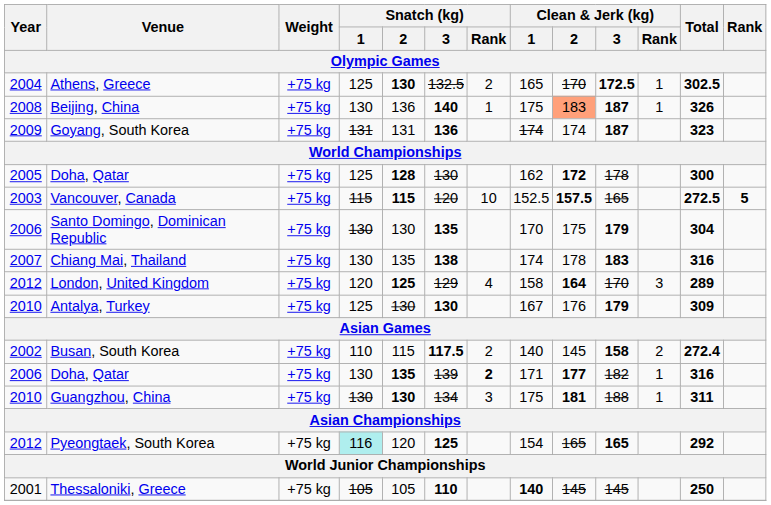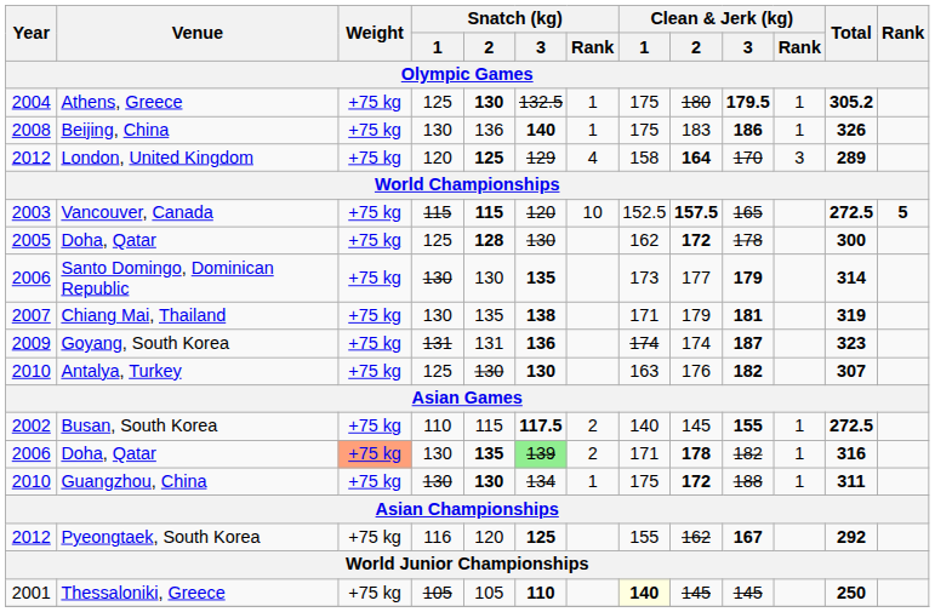 <table class = "wikitable" style="text-align:center;">
 <tr>
 <th rowspan=2 width=40>Year</th>
 <th rowspan=2 width=250>Venue</th>
 <th rowspan=2 width=60>Weight</th>
 <th colspan=4>Snatch (kg)</th>
 <th colspan=4>Clean & Jerk (kg)</th>
 <th rowspan=2 width=40>Total</th>
 <th rowspan=2 width=40>Rank</th>
 </tr>
 <tr>
 <th width=40>1</th>
 <th width=40>2</th>
 <th width=40>3</th>
 <th width=40>Rank</th>
 <th width=40>1</th>
 <th width=40>2</th>
 <th width=40>3</th>
 <th width=40>Rank</th>
 </tr>
 <tr>
 <th colspan=13><a href='#'>Olympic Games</a></th>
 </tr>
 <tr>
 <td><a href='#'>2004</a></td>
 <td align=left> <a href='#'>Athens</a>, <a href='#'>Greece</a></td>
 <td><a href='#'>+75 kg</a></td>
 <td>125</td>
 <td><strong>130</strong></td>
 <td><s>132.5</s></td>
-<td>2</td>
-<td>165</td>
-<td><s>170</s></td>
-<td><strong>172.5</strong></td>
 <td>1</td>
-<td><strong>302.5</strong></td>
+<td>175</td>
+<td><s>180</s></td>
+<td><strong>179.5</strong></td>
+<td>1</td>
+<td><strong>305.2</strong></td>
 <td><strong></strong></td>
 </tr>
 <tr>
 <td><a href='#'>2008</a></td>
 <td align=left> <a href='#'>Beijing</a>, <a href='#'>China</a></td>
 <td><a href='#'>+75 kg</a></td>
 <td>130</td>
 <td>136</td>
 <td><strong>140</strong></td>
 <td>1</td>
 <td>175</td>
-<td style="background: lightsalmon;">183</td>
-<td><strong>187</strong></td>
+<td>183</td>
+<td><strong>186</strong></td>
 <td>1</td>
 <td><strong>326</strong></td>
+<td><strong></strong></td>
+</tr>
+<tr>
+<td><a href='#'>2012</a></td>
+<td align=left> <a href='#'>London</a>, <a href='#'>United Kingdom</a></td>
+<td><a href='#'>+75 kg</a></td>
+<td>120</td>
+<td><strong>125</strong></td>
+<td><s>129</s></td>
+<td>4</td>
+<td>158</td>
+<td><strong>164</strong></td>
+<td><s>170</s></td>
+<td>3</td>
+<td><strong>289</strong></td>
+<td><strong></strong></td>
+</tr>
+<tr>
+<th colspan=13><a href='#'>World Championships</a></th>
+</tr>
+<tr>
+<td><a href='#'>2003</a></td>
+<td align=left> <a href='#'>Vancouver</a>, <a href='#'>Canada</a></td>
+<td><a href='#'>+75 kg</a></td>
+<td><s>115</s></td>
+<td><strong>115</strong></td>
+<td><s>120</s></td>
+<td>10</td>
+<td>152.5</td>
+<td><strong>157.5</strong></td>
+<td><s>165</s></td>
+<td><strong></strong></td>
+<td><strong>272.5</strong></td>
+<td><strong>5</strong></td>
+</tr>
+<tr>
+<td><a href='#'>2005</a></td>
+<td align=left> <a href='#'>Doha</a>, <a href='#'>Qatar</a></td>
+<td><a href='#'>+75 kg</a></td>
+<td>125</td>
+<td><strong>128</strong></td>
+<td><s>130</s></td>
+<td><strong></strong></td>
+<td>162</td>
+<td><strong>172</strong></td>
+<td><s>178</s></td>
+<td><strong></strong></td>
+<td><strong>300</strong></td>
+<td><strong></strong></td>
+</tr>
+<tr>
+<td><a href='#'>2006</a></td>
+<td align=left> <a href='#'>Santo Domingo</a>, <a href='#'>Dominican Republic</a></td>
+<td><a href='#'>+75 kg</a></td>
+<td><s>130</s></td>
+<td>130</td>
+<td><strong>135</strong></td>
+<td><strong></strong></td>
+<td>173</td>
+<td>177</td>
+<td><strong>179</strong></td>
+<td><strong></strong></td>
+<td><strong>314</strong></td>
+<td><strong></strong></td>
+</tr>
+<tr>
+<td><a href='#'>2007</a></td>
+<td align=left> <a href='#'>Chiang Mai</a>, <a href='#'>Thailand</a></td>
+<td><a href='#'>+75 kg</a></td>
+<td>130</td>
+<td>135</td>
+<td><strong>138</strong></td>
+<td><strong></strong></td>
+<td>171</td>
+<td>179</td>
+<td><strong>181</strong></td>
+<td><strong></strong></td>
+<td><strong>319</strong></td>
 <td><strong></strong></td>
 </tr>
 <tr>
 <td><a href='#'>2009</a></td>
 <td align=left> <a href='#'>Goyang</a>, South Korea</td>
 <td><a href='#'>+75 kg</a></td>
 <td><s>131</s></td>
 <td>131</td>
 <td><strong>136</strong></td>
 <td><strong></strong></td>
 <td><s>174</s></td>
 <td>174</td>
 <td><strong>187</strong></td>
 <td><strong></strong></td>
 <td><strong>323</strong></td>
 <td><strong></strong></td>
 </tr>
 <tr>
-<th colspan=13><a href='#'>World Championships</a></th>
-</tr>
-<tr>
-<td><a href='#'>2005</a></td>
-<td align=left> <a href='#'>Doha</a>, <a href='#'>Qatar</a></td>
-<td><a href='#'>+75 kg</a></td>
-<td>125</td>
-<td><strong>128</strong></td>
-<td><s>130</s></td>
-<td><strong></strong></td>
-<td>162</td>
-<td><strong>172</strong></td>
-<td><s>178</s></td>
-<td><strong></strong></td>
-<td><strong>300</strong></td>
-<td><strong></strong></td>
-</tr>
-<tr>
-<td><a href='#'>2003</a></td>
-<td align=left> <a href='#'>Vancouver</a>, <a href='#'>Canada</a></td>
-<td><a href='#'>+75 kg</a></td>
-<td><s>115</s></td>
-<td><strong>115</strong></td>
-<td><s>120</s></td>
-<td>10</td>
-<td>152.5</td>
-<td><strong>157.5</strong></td>
-<td><s>165</s></td>
-<td><strong></strong></td>
-<td><strong>272.5</strong></td>
-<td><strong>5</strong></td>
-</tr>
-<tr>
-<td><a href='#'>2006</a></td>
-<td align=left> <a href='#'>Santo Domingo</a>, <a href='#'>Dominican Republic</a></td>
-<td><a href='#'>+75 kg</a></td>
-<td><s>130</s></td>
-<td>130</td>
-<td><strong>135</strong></td>
-<td><strong></strong></td>
-<td>170</td>
-<td>175</td>
-<td><strong>179</strong></td>
-<td><strong></strong></td>
-<td><strong>304</strong></td>
-<td><strong></strong></td>
-</tr>
-<tr>
-<td><a href='#'>2007</a></td>
-<td align=left> <a href='#'>Chiang Mai</a>, <a href='#'>Thailand</a></td>
-<td><a href='#'>+75 kg</a></td>
-<td>130</td>
-<td>135</td>
-<td><strong>138</strong></td>
-<td><strong></strong></td>
-<td>174</td>
-<td>178</td>
-<td><strong>183</strong></td>
-<td><strong></strong></td>
-<td><strong>316</strong></td>
-<td><strong></strong></td>
-</tr>
-<tr>
-<td><a href='#'>2012</a></td>
-<td align=left> <a href='#'>London</a>, <a href='#'>United Kingdom</a></td>
-<td><a href='#'>+75 kg</a></td>
-<td>120</td>
-<td><strong>125</strong></td>
-<td><s>129</s></td>
-<td>4</td>
-<td>158</td>
-<td><strong>164</strong></td>
-<td><s>170</s></td>
-<td>3</td>
-<td><strong>289</strong></td>
-<td><strong></strong></td>
-</tr>
-<tr>
 <td><a href='#'>2010</a></td>
 <td align=left> <a href='#'>Antalya</a>, <a href='#'>Turkey</a></td>
 <td><a href='#'>+75 kg</a></td>
 <td>125</td>
 <td><s>130</s></td>
 <td><strong>130</strong></td>
 <td><strong></strong></td>
-<td>167</td>
+<td>163</td>
 <td>176</td>
-<td><strong>179</strong></td>
+<td><strong>182</strong></td>
 <td><strong></strong></td>
-<td><strong>309</strong></td>
+<td><strong>307</strong></td>
 <td><strong></strong></td>
 </tr>
 <tr>
 <th colspan=13><a href='#'>Asian Games</a></th>
 </tr>
 <tr>
 <td><a href='#'>2002</a></td>
 <td align=left> <a href='#'>Busan</a>, South Korea</td>
 <td><a href='#'>+75 kg</a></td>
 <td>110</td>
 <td>115</td>
 <td><strong>117.5</strong></td>
 <td>2</td>
 <td>140</td>
 <td>145</td>
-<td><strong>158</strong></td>
-<td>2</td>
-<td><strong>272.4</strong></td>
+<td><strong>155</strong></td>
+<td>1</td>
+<td><strong>272.5</strong></td>
 <td><em></em></td>
 </tr>
 <tr>
 <td><a href='#'>2006</a></td>
 <td align=left> <a href='#'>Doha</a>, <a href='#'>Qatar</a></td>
-<td><a href='#'>+75 kg</a></td>
+<td style="background: lightsalmon;"><a href='#'>+75 kg</a></td>
 <td>130</td>
 <td><strong>135</strong></td>
-<td><s>139</s></td>
-<td><strong>2</strong></td>
+<td style="background: lightgreen;"><s>139</s></td>
+<td>2</td>
 <td>171</td>
-<td><strong>177</strong></td>
+<td><strong>178</strong></td>
 <td><s>182</s></td>
 <td>1</td>
 <td><strong>316</strong></td>
 <td><strong></strong></td>
 </tr>
 <tr>
 <td><a href='#'>2010</a></td>
 <td align=left> <a href='#'>Guangzhou</a>, <a href='#'>China</a></td>
 <td><a href='#'>+75 kg</a></td>
 <td><s>130</s></td>
 <td><strong>130</strong></td>
 <td><s>134</s></td>
-<td>3</td>
+<td>1</td>
 <td>175</td>
-<td><strong>181</strong></td>
+<td><strong>172</strong></td>
 <td><s>188</s></td>
 <td>1</td>
 <td><strong>311</strong></td>
 <td><strong></strong></td>
 </tr>
 <tr>
 <th colspan=13><a href='#'>Asian Championships</a></th>
 </tr>
 <tr>
 <td><a href='#'>2012</a></td>
 <td align=left> <a href='#'>Pyeongtaek</a>, South Korea</td>
 <td>+75 kg</td>
-<td style="background: paleturquoise;">116</td>
+<td>116</td>
 <td>120</td>
 <td><strong>125</strong></td>
 <td><strong></strong></td>
-<td>154</td>
-<td><s>165</s></td>
-<td><strong>165</strong></td>
+<td>155</td>
+<td><s>162</s></td>
+<td><strong>167</strong></td>
 <td><strong></strong></td>
 <td><strong>292</strong></td>
 <td><strong></strong></td>
 </tr>
 <tr>
 <th colspan=13>World Junior Championships</th>
 </tr>
 <tr>
 <td>2001</td>
 <td align=left> <a href='#'>Thessaloniki</a>, <a href='#'>Greece</a></td>
 <td>+75 kg</td>
 <td><s>105</s></td>
 <td>105</td>
 <td><strong>110</strong></td>
 <td><strong></strong></td>
-<td><strong>140</strong></td>
+<td style="background: lightyellow;"><strong>140</strong></td>
 <td><s>145</s></td>
 <td><s>145</s></td>
 <td><strong></strong></td>
 <td><strong>250</strong></td>
 <td><strong></strong></td>
 </tr>
 <tr>
 </tr>
 </table>
